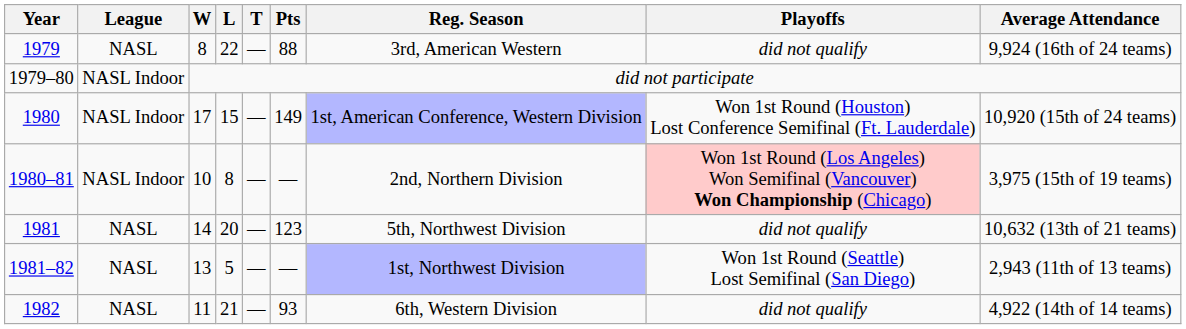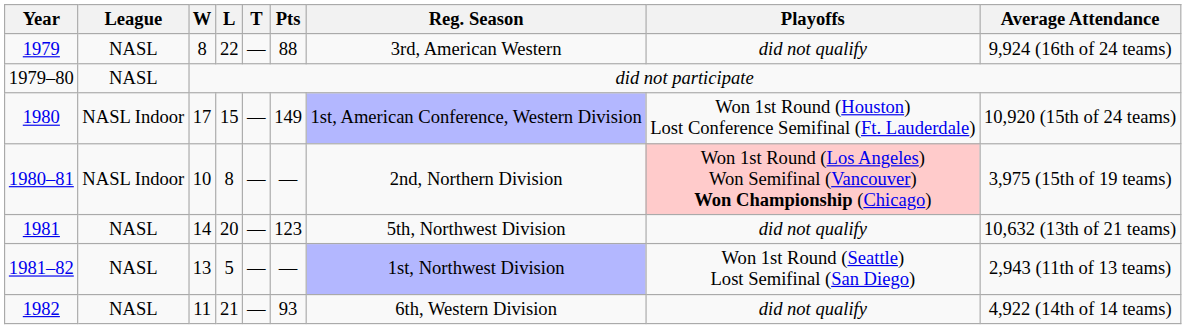 <table class="wikitable" style="text-align:center">
 <tr>
 <th>Year</th>
 <th>League</th>
 <th>W</th>
 <th>L</th>
 <th>T</th>
 <th>Pts</th>
 <th>Reg. Season</th>
 <th>Playoffs</th>
 <th>Average Attendance</th>
 </tr>
 <tr>
 <td><a href='#'>1979</a></td>
 <td>NASL</td>
 <td>8</td>
 <td>22</td>
 <td>—</td>
 <td>88</td>
 <td>3rd, American Western</td>
 <td><em>did not qualify</em></td>
 <td>9,924 (16th of 24 teams)</td>
 </tr>
 <tr>
 <td>1979–80</td>
-<td>NASL Indoor</td>
+<td>NASL</td>
 <td colspan=7><em>did not participate</em></td>
 </tr>
 <tr>
 <td><a href='#'>1980</a></td>
 <td>NASL Indoor</td>
 <td>17</td>
 <td>15</td>
 <td>—</td>
 <td>149</td>
 <td bgcolor="B3B7FF">1st, American Conference, Western Division</td>
 <td>Won 1st Round (<a href='#'>Houston</a>)<br>Lost Conference Semifinal (<a href='#'>Ft. Lauderdale</a>)</td>
 <td>10,920 (15th of 24 teams)</td>
 </tr>
 <tr>
 <td><a href='#'>1980–81</a></td>
 <td>NASL Indoor</td>
 <td>10</td>
 <td>8</td>
 <td>—</td>
 <td>—</td>
 <td>2nd, Northern Division</td>
 <td style="background:#ffcbcb;">Won 1st Round (<a href='#'>Los Angeles</a>)<br>Won Semifinal (<a href='#'>Vancouver</a>)<br><strong>Won Championship</strong> (<a href='#'>Chicago</a>)</td>
 <td>3,975 (15th of 19 teams)</td>
 </tr>
 <tr>
 <td><a href='#'>1981</a></td>
 <td>NASL</td>
 <td>14</td>
 <td>20</td>
 <td>—</td>
 <td>123</td>
 <td>5th, Northwest Division</td>
 <td><em>did not qualify</em></td>
 <td>10,632 (13th of 21 teams)</td>
 </tr>
 <tr>
 <td><a href='#'>1981–82</a></td>
 <td>NASL</td>
 <td>13</td>
 <td>5</td>
 <td>—</td>
 <td>—</td>
 <td bgcolor="B3B7FF">1st, Northwest Division</td>
 <td>Won 1st Round (<a href='#'>Seattle</a>)<br>Lost Semifinal (<a href='#'>San Diego</a>)</td>
 <td>2,943 (11th of 13 teams)</td>
 </tr>
 <tr>
 <td><a href='#'>1982</a></td>
 <td>NASL</td>
 <td>11</td>
 <td>21</td>
 <td>—</td>
 <td>93</td>
 <td>6th, Western Division</td>
 <td><em>did not qualify</em></td>
 <td>4,922 (14th of 14 teams)</td>
 </tr>
 </table>
